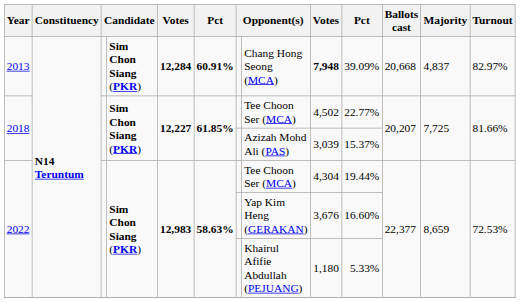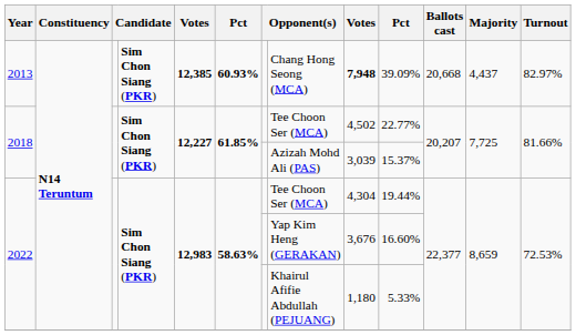 <table class="wikitable" style="margin:0.5em ; font-size:95%">
 <tr>
 <th>Year</th>
 <th>Constituency</th>
 <th colspan=2>Candidate</th>
 <th>Votes</th>
 <th>Pct</th>
 <th colspan=2>Opponent(s)</th>
 <th>Votes</th>
 <th>Pct</th>
 <th>Ballots cast</th>
 <th>Majority</th>
 <th>Turnout</th>
 </tr>
 <tr>
 <td><a href='#'>2013</a></td>
 <td rowspan=6><strong>N14 <a href='#'>Teruntum</a></strong></td>
 <td></td>
 <td><strong>Sim Chon Siang</strong> (<a href='#'><strong>PKR</strong></a>)</td>
-<td align=right><strong>12,284</strong></td>
-<td><strong>60.91%</strong></td>
+<td align=right><strong>12,385</strong></td>
+<td><strong>60.93%</strong></td>
 <td></td>
 <td>Chang Hong Seong (<a href='#'>MCA</a>)</td>
 <td align=right><strong>7,948</strong></td>
 <td>39.09%</td>
 <td>20,668</td>
-<td>4,837</td>
+<td>4,437</td>
 <td>82.97%</td>
 </tr>
 <tr>
 <td rowspan=2><a href='#'>2018</a></td>
 <td rowspan=2 ></td>
 <td rowspan=2><strong>Sim Chon Siang</strong> (<a href='#'><strong>PKR</strong></a>)</td>
 <td rowspan=2 align=right><strong>12,227</strong></td>
 <td rowspan=2><strong>61.85%</strong></td>
 <td></td>
 <td>Tee Choon Ser (<a href='#'>MCA</a>)</td>
 <td align=right>4,502</td>
 <td>22.77%</td>
 <td rowspan=2>20,207</td>
 <td rowspan=2>7,725</td>
 <td rowspan=2>81.66%</td>
 </tr>
 <tr>
 <td></td>
 <td>Azizah Mohd Ali (<a href='#'>PAS</a>)</td>
 <td align=right>3,039</td>
 <td>15.37%</td>
 </tr>
 <tr>
 <td rowspan=3><a href='#'>2022</a></td>
 <td rowspan=3 ></td>
 <td rowspan=3><strong>Sim Chon Siang</strong> (<a href='#'><strong>PKR</strong></a>)</td>
 <td rowspan=3 align=right><strong>12,983</strong></td>
 <td rowspan=3><strong>58.63%</strong></td>
 <td></td>
 <td>Tee Choon Ser (<a href='#'>MCA</a>)</td>
 <td align=right>4,304</td>
 <td>19.44%</td>
 <td rowspan=3>22,377</td>
 <td rowspan=3>8,659</td>
 <td rowspan=3>72.53%</td>
 </tr>
 <tr>
 <td bgcolor=></td>
 <td>Yap Kim Heng (<a href='#'>GERAKAN</a>)</td>
 <td align=right>3,676</td>
 <td>16.60%</td>
 </tr>
 <tr>
 <td bgcolor=></td>
 <td>Khairul Afifie Abdullah (<a href='#'>PEJUANG</a>)</td>
 <td align=right>1,180</td>
 <td align=right>5.33%</td>
 </tr>
 <tr>
 </tr>
 </table>
